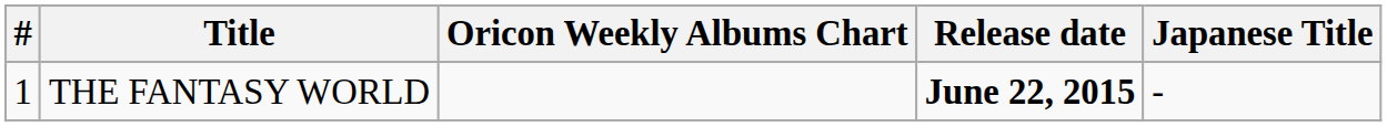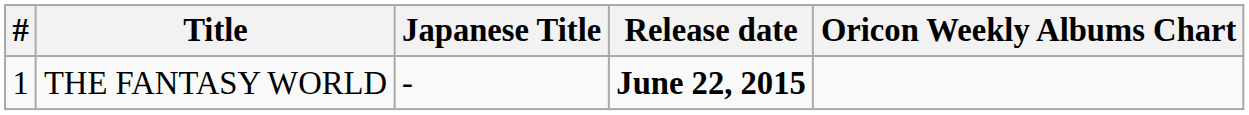 <table class="wikitable sortable">
 <tr>
 <th>#</th>
 <th>Title</th>
+<th>Japanese Title</th>
+<th>Release date</th>
 <th>Oricon Weekly Albums Chart</th>
-<th>Release date</th>
-<th>Japanese Title</th>
 </tr>
 <tr>
 <td>1</td>
 <td>THE FANTASY WORLD</td>
+<td>-</td>
+<td><strong>June 22, 2015</strong></td>
 <td></td>
-<td><strong>June 22, 2015</strong></td>
-<td>-</td>
 </tr>
 </table>
